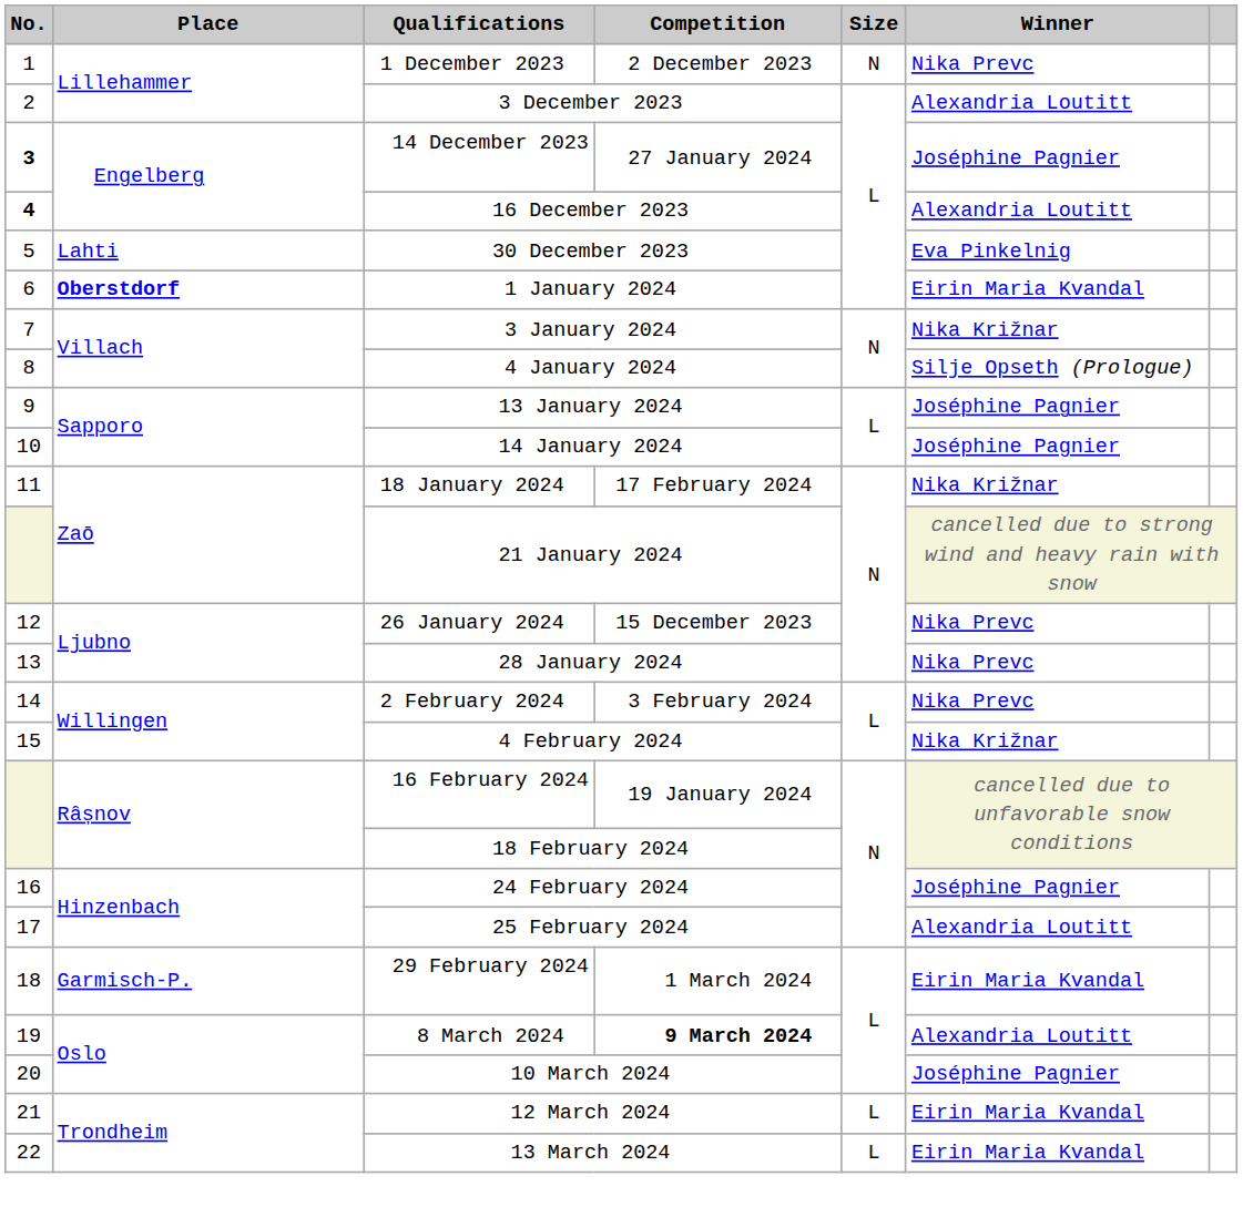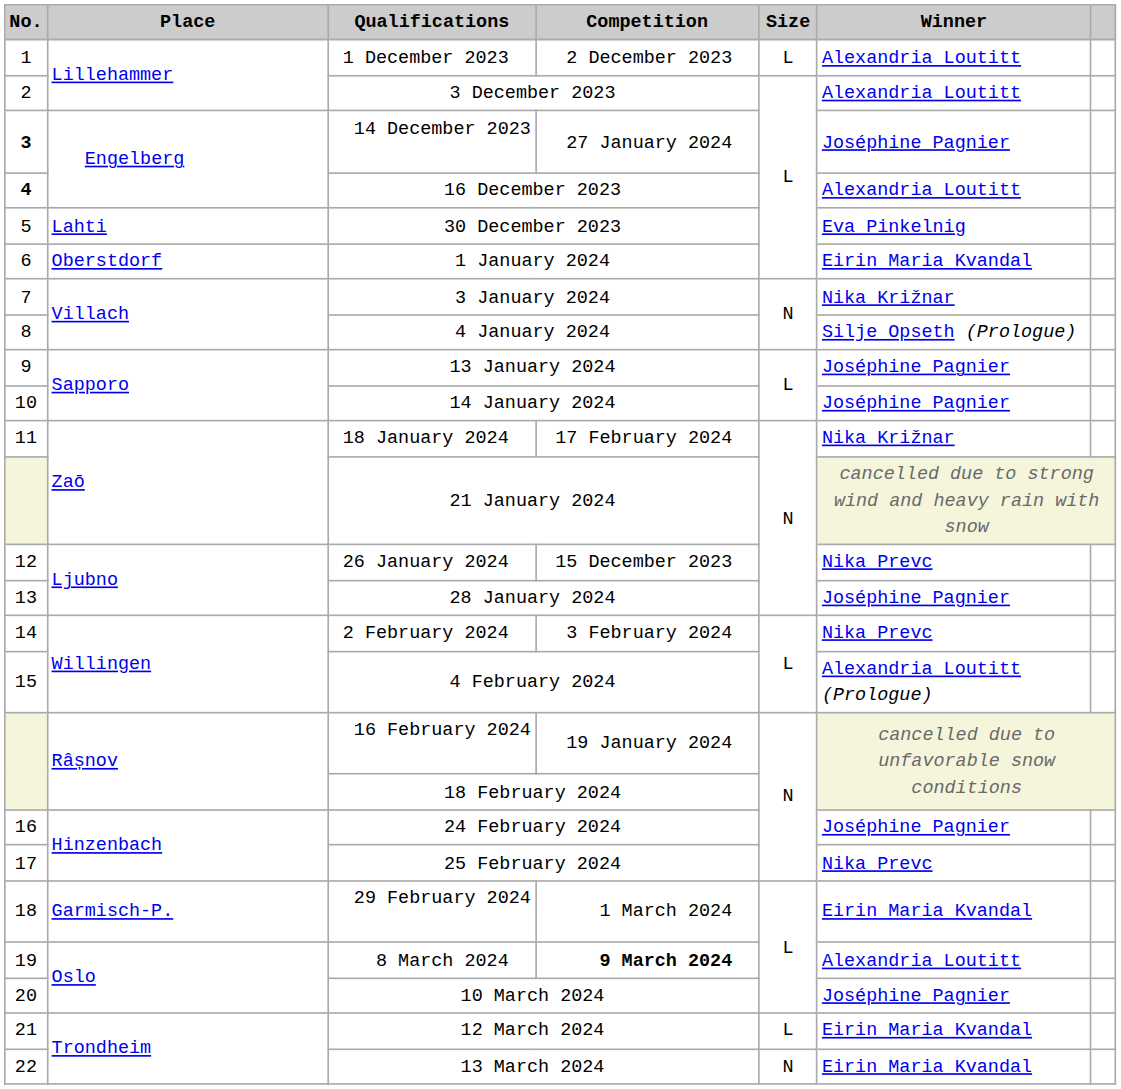 <table class="wikitable plainrowheaders" style="background:#fff; font-size:86%; width=60%; line-height:16px; border:grey solid 1px; border-collapse:collapse;">
 <tr style="background:#ccc; text-align:center;">
 <th style="background-color: #ccc;" width=20>No.</th>
 <th style="background-color: #ccc;" width=165>Place</th>
 <th style="background-color: #ccc;" width=120>Qualifications</th>
 <th style="background-color: #ccc;" width=130>Competition</th>
 <th style="background-color: #ccc;" width=30>Size</th>
 <th style="background-color: #ccc;" width=160>Winner</th>
 <th scope="col" style="background:#ccc; width:10px;"></th>
 </tr>
 <tr>
 <td align=center>1</td>
 <td rowspan="2"> <a href='#'>Lillehammer</a></td>
 <td align=right>1 December 2023  </td>
 <td align=right>2 December 2023  </td>
-<td align=center>N</td>
-<td> <a href='#'>Nika Prevc</a></td>
+<td align=center>L</td>
+<td> <a href='#'>Alexandria Loutitt</a></td>
 <td></td>
 </tr>
 <tr>
 <td align=center>2</td>
 <td colspan=2 align=center>3 December 2023  </td>
 <td rowspan=5 align=center>L</td>
 <td> <a href='#'>Alexandria Loutitt</a></td>
 <td></td>
 </tr>
 <tr>
 <td align=center><strong>3</strong></td>
 <td rowspan="2">   <a href='#'>Engelberg</a></td>
 <td align=right>14 December 2023  </td>
 <td align=right>27 January 2024  </td>
 <td> <a href='#'>Joséphine Pagnier</a></td>
 <td></td>
 </tr>
 <tr>
 <td align=center><strong>4</strong></td>
 <td colspan=2 align=center>16 December 2023  </td>
 <td> <a href='#'>Alexandria Loutitt</a></td>
 <td></td>
 </tr>
 <tr>
 <td align=center>5</td>
 <td> <a href='#'>Lahti</a></td>
 <td colspan=2 align=center>30 December 2023  </td>
 <td> <a href='#'>Eva Pinkelnig</a></td>
 <td></td>
 </tr>
 <tr>
 <td align=center>6</td>
-<td><strong> <a href='#'>Oberstdorf</a></strong></td>
+<td> <a href='#'>Oberstdorf</a></td>
 <td colspan=2 align=center>1 January 2024  </td>
 <td> <a href='#'>Eirin Maria Kvandal</a></td>
 <td></td>
 </tr>
 <tr>
 <td align=center>7</td>
 <td rowspan="2"> <a href='#'>Villach</a></td>
 <td colspan=2 align=center>3 January 2024  </td>
 <td rowspan=2 align=center>N</td>
 <td> <a href='#'>Nika Križnar</a></td>
 <td></td>
 </tr>
 <tr>
 <td align=center>8</td>
 <td colspan=2 align=center>4 January 2024  </td>
 <td> <a href='#'>Silje Opseth</a> <em>(Prologue)</em></td>
 <td></td>
 </tr>
 <tr>
 <td align=center>9</td>
 <td rowspan="2"> <a href='#'>Sapporo</a></td>
 <td colspan=2 align=center>13 January 2024  </td>
 <td rowspan=2 align=center>L</td>
 <td> <a href='#'>Joséphine Pagnier</a></td>
 <td></td>
 </tr>
 <tr>
 <td align=center>10</td>
 <td colspan=2 align=center>14 January 2024  </td>
 <td> <a href='#'>Joséphine Pagnier</a></td>
 <td></td>
 </tr>
 <tr>
 <td align=center>11</td>
 <td rowspan="2"> <a href='#'>Zaō</a></td>
 <td align=right>18 January 2024  </td>
 <td align=right>17 February 2024  </td>
 <td rowspan=4 align=center>N</td>
 <td> <a href='#'>Nika Križnar</a></td>
 <td></td>
 </tr>
 <tr>
 <td bgcolor="F5F5DC"></td>
 <td colspan=2 align=center>21 January 2024  </td>
 <td colspan=2 align=center bgcolor="F5F5DC" style=color:#696969><em>cancelled due to strong wind and heavy rain with snow</em></td>
 </tr>
 <tr>
 <td align=center>12</td>
 <td rowspan="2"> <a href='#'>Ljubno</a></td>
 <td align=right>26 January 2024  </td>
 <td align=right>15 December 2023  </td>
 <td> <a href='#'>Nika Prevc</a></td>
 <td></td>
 </tr>
 <tr>
 <td align=center>13</td>
 <td colspan=2 align=center>28 January 2024  </td>
-<td> <a href='#'>Nika Prevc</a></td>
+<td> <a href='#'>Joséphine Pagnier</a></td>
 <td></td>
 </tr>
 <tr>
 <td align=center>14</td>
 <td rowspan="2"> <a href='#'>Willingen</a></td>
 <td align=right>2 February 2024  </td>
 <td align=right>3 February 2024  </td>
 <td rowspan=2 align=center>L</td>
 <td> <a href='#'>Nika Prevc</a></td>
 <td></td>
 </tr>
 <tr>
 <td align=center>15</td>
 <td colspan=2 align=center>4 February 2024  </td>
-<td> <a href='#'>Nika Križnar</a></td>
+<td> <a href='#'>Alexandria Loutitt</a> <em>(Prologue)</em></td>
 <td></td>
 </tr>
 <tr>
 <td rowspan=2 bgcolor="F5F5DC"></td>
 <td rowspan="2"> <a href='#'>Râșnov</a></td>
 <td align=right>16 February 2024  </td>
 <td align=right>19 January 2024  </td>
 <td rowspan=4 align=center>N</td>
 <td colspan=2 rowspan=2 align=center bgcolor="F5F5DC" style=color:#696969><em>cancelled due to unfavorable snow conditions</em></td>
 </tr>
 <tr>
 <td colspan=2 align=center>18 February 2024  </td>
 </tr>
 <tr>
 <td align=center>16</td>
 <td rowspan="2"> <a href='#'>Hinzenbach</a></td>
 <td colspan=2 align=center>24 February 2024  </td>
 <td> <a href='#'>Joséphine Pagnier</a></td>
 <td></td>
 </tr>
 <tr>
 <td align=center>17</td>
 <td colspan=2 align=center>25 February 2024  </td>
-<td> <a href='#'>Alexandria Loutitt</a></td>
+<td> <a href='#'>Nika Prevc</a></td>
 <td></td>
 </tr>
 <tr>
 <td align=center>18</td>
 <td> <a href='#'>Garmisch-P.</a></td>
 <td align=right>29 February 2024  </td>
 <td align=right>1 March 2024  </td>
 <td rowspan=3 align=center>L</td>
 <td> <a href='#'>Eirin Maria Kvandal</a></td>
 <td></td>
 </tr>
 <tr>
 <td align=center>19</td>
 <td rowspan="2"> <a href='#'>Oslo</a></td>
 <td align=right>8 March 2024  </td>
 <td align=right><strong>9 March 2024  </strong></td>
 <td> <a href='#'>Alexandria Loutitt</a></td>
 <td></td>
 </tr>
 <tr>
 <td align=center>20</td>
 <td colspan=2 align=center>10 March 2024  </td>
 <td> <a href='#'>Joséphine Pagnier</a></td>
 <td></td>
 </tr>
 <tr>
 <td align=center>21</td>
 <td rowspan="2"> <a href='#'>Trondheim</a></td>
 <td colspan=2 align=center>12 March 2024  </td>
 <td align=center>L</td>
 <td> <a href='#'>Eirin Maria Kvandal</a></td>
 <td></td>
 </tr>
 <tr>
 <td align=center>22</td>
 <td colspan=2 align=center>13 March 2024  </td>
-<td align=center>L</td>
+<td align=center>N</td>
 <td> <a href='#'>Eirin Maria Kvandal</a></td>
 <td></td>
 </tr>
 </table>
